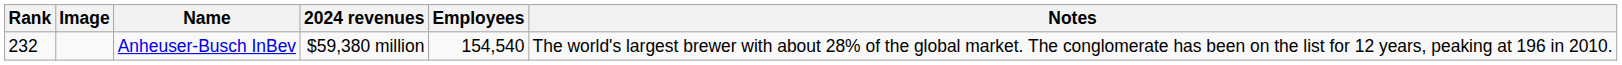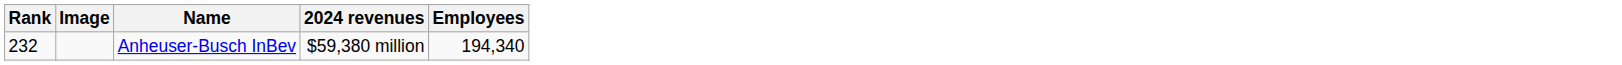 <table class="wikitable">
 <tr>
 <th>Rank</th>
 <th>Image</th>
 <th>Name</th>
 <th>2024 revenues</th>
 <th>Employees</th>
-<th>Notes</th>
 </tr>
 <tr>
 <td>232</td>
 <td></td>
 <td><a href='#'>Anheuser-Busch InBev</a></td>
 <td align="right">$59,380 million</td>
-<td align="right">154,540</td>
-<td>The world's largest brewer with about 28% of the global market. The conglomerate has been on the list for 12 years, peaking at 196 in 2010.</td>
+<td align="right">194,340</td>
 </tr>
 </table>
